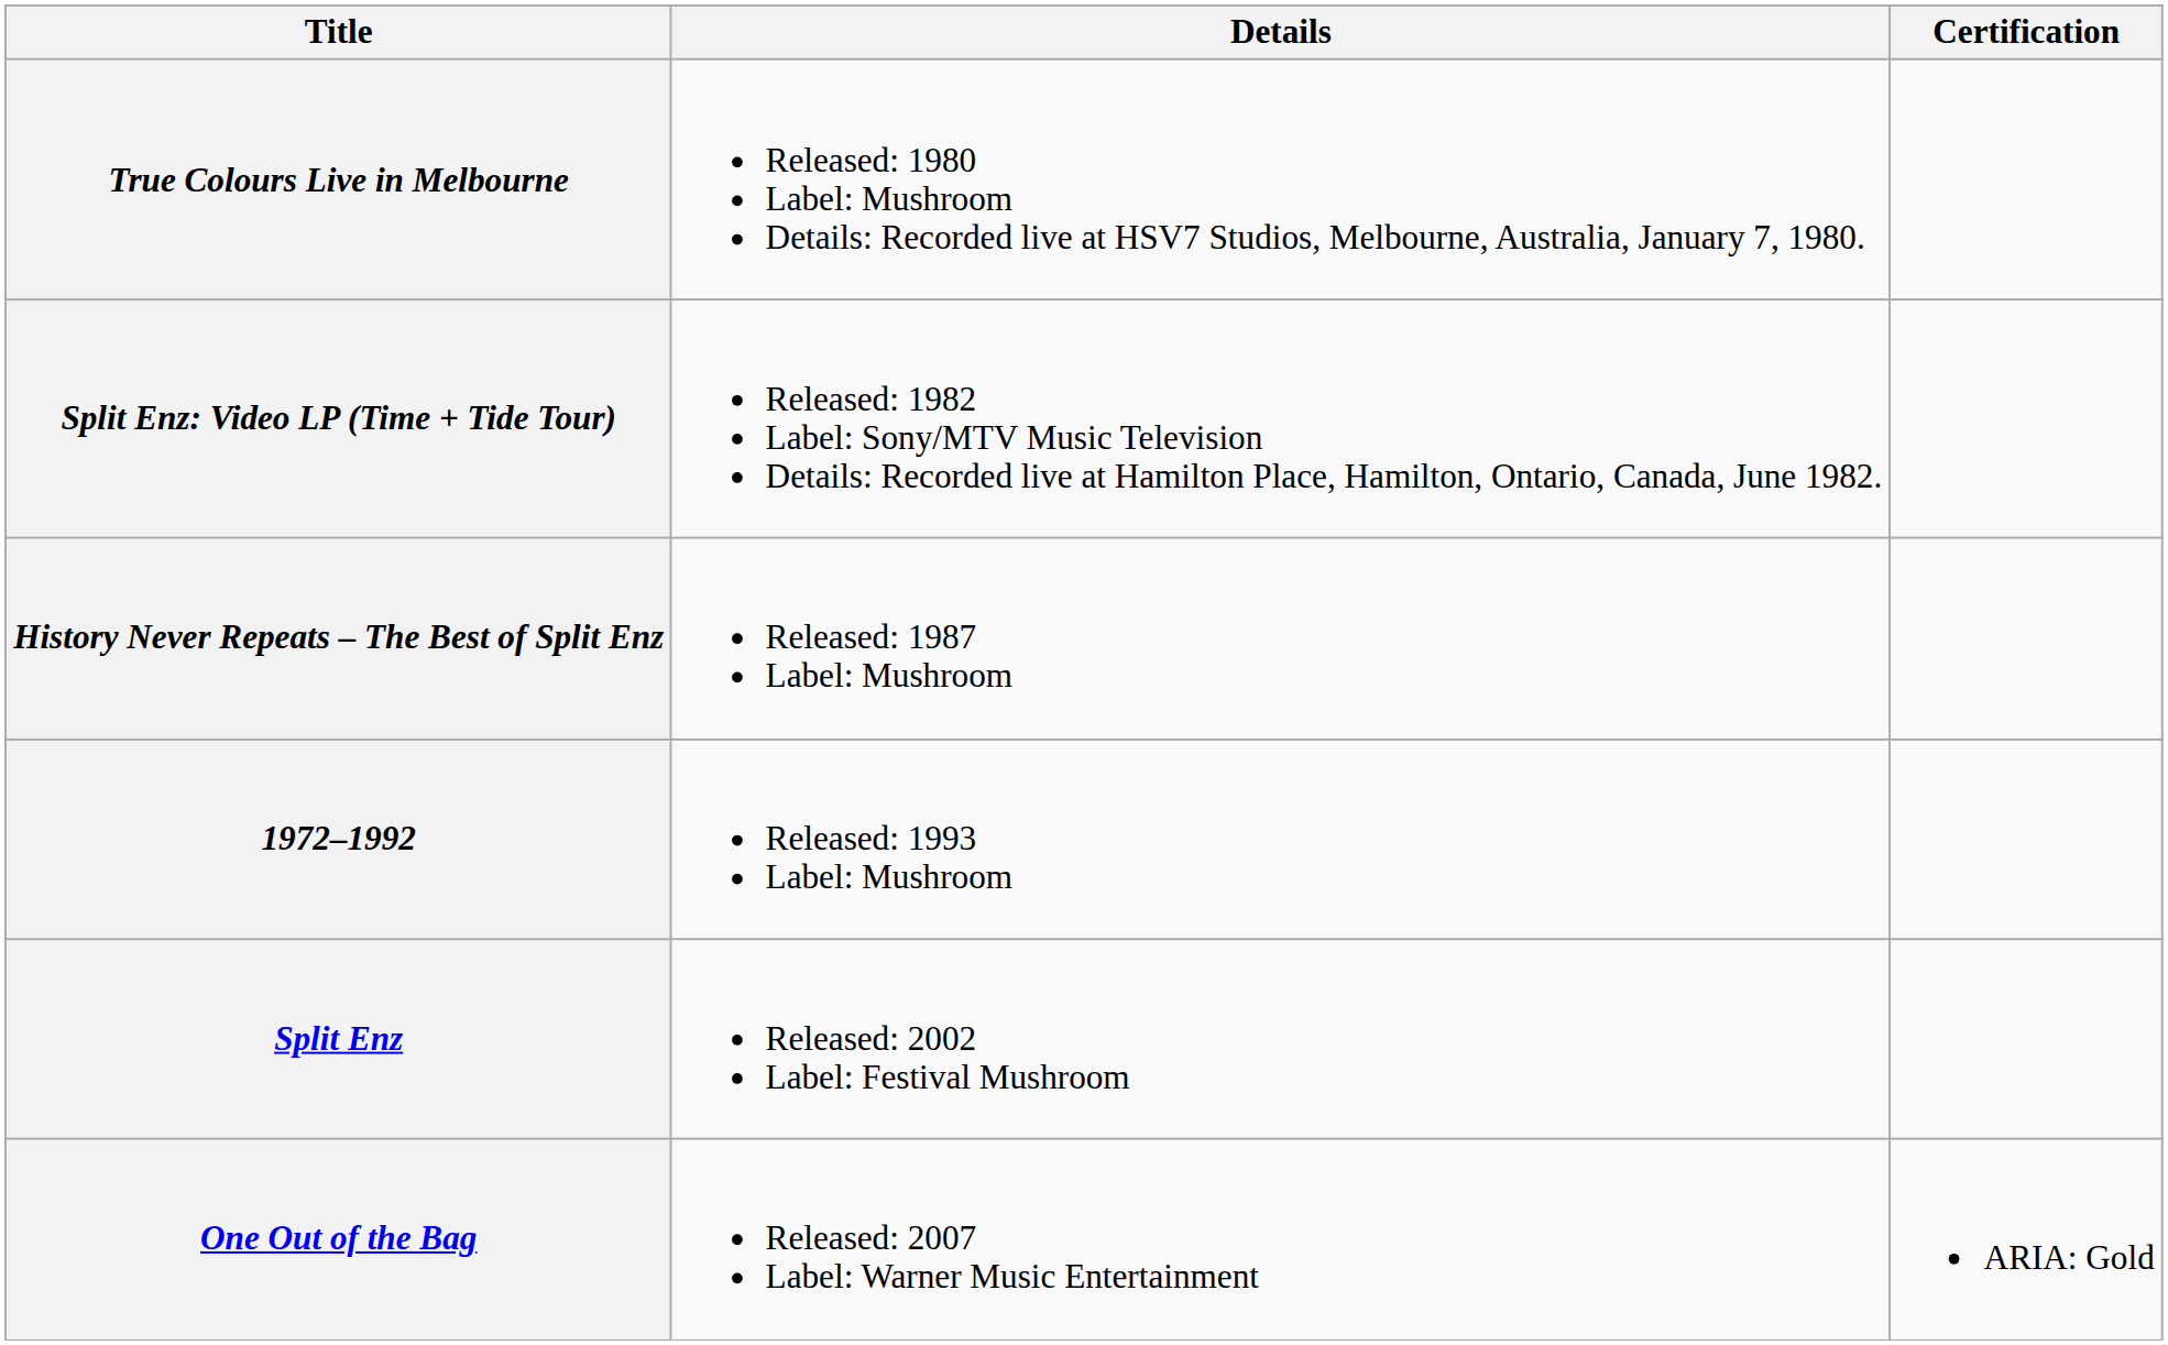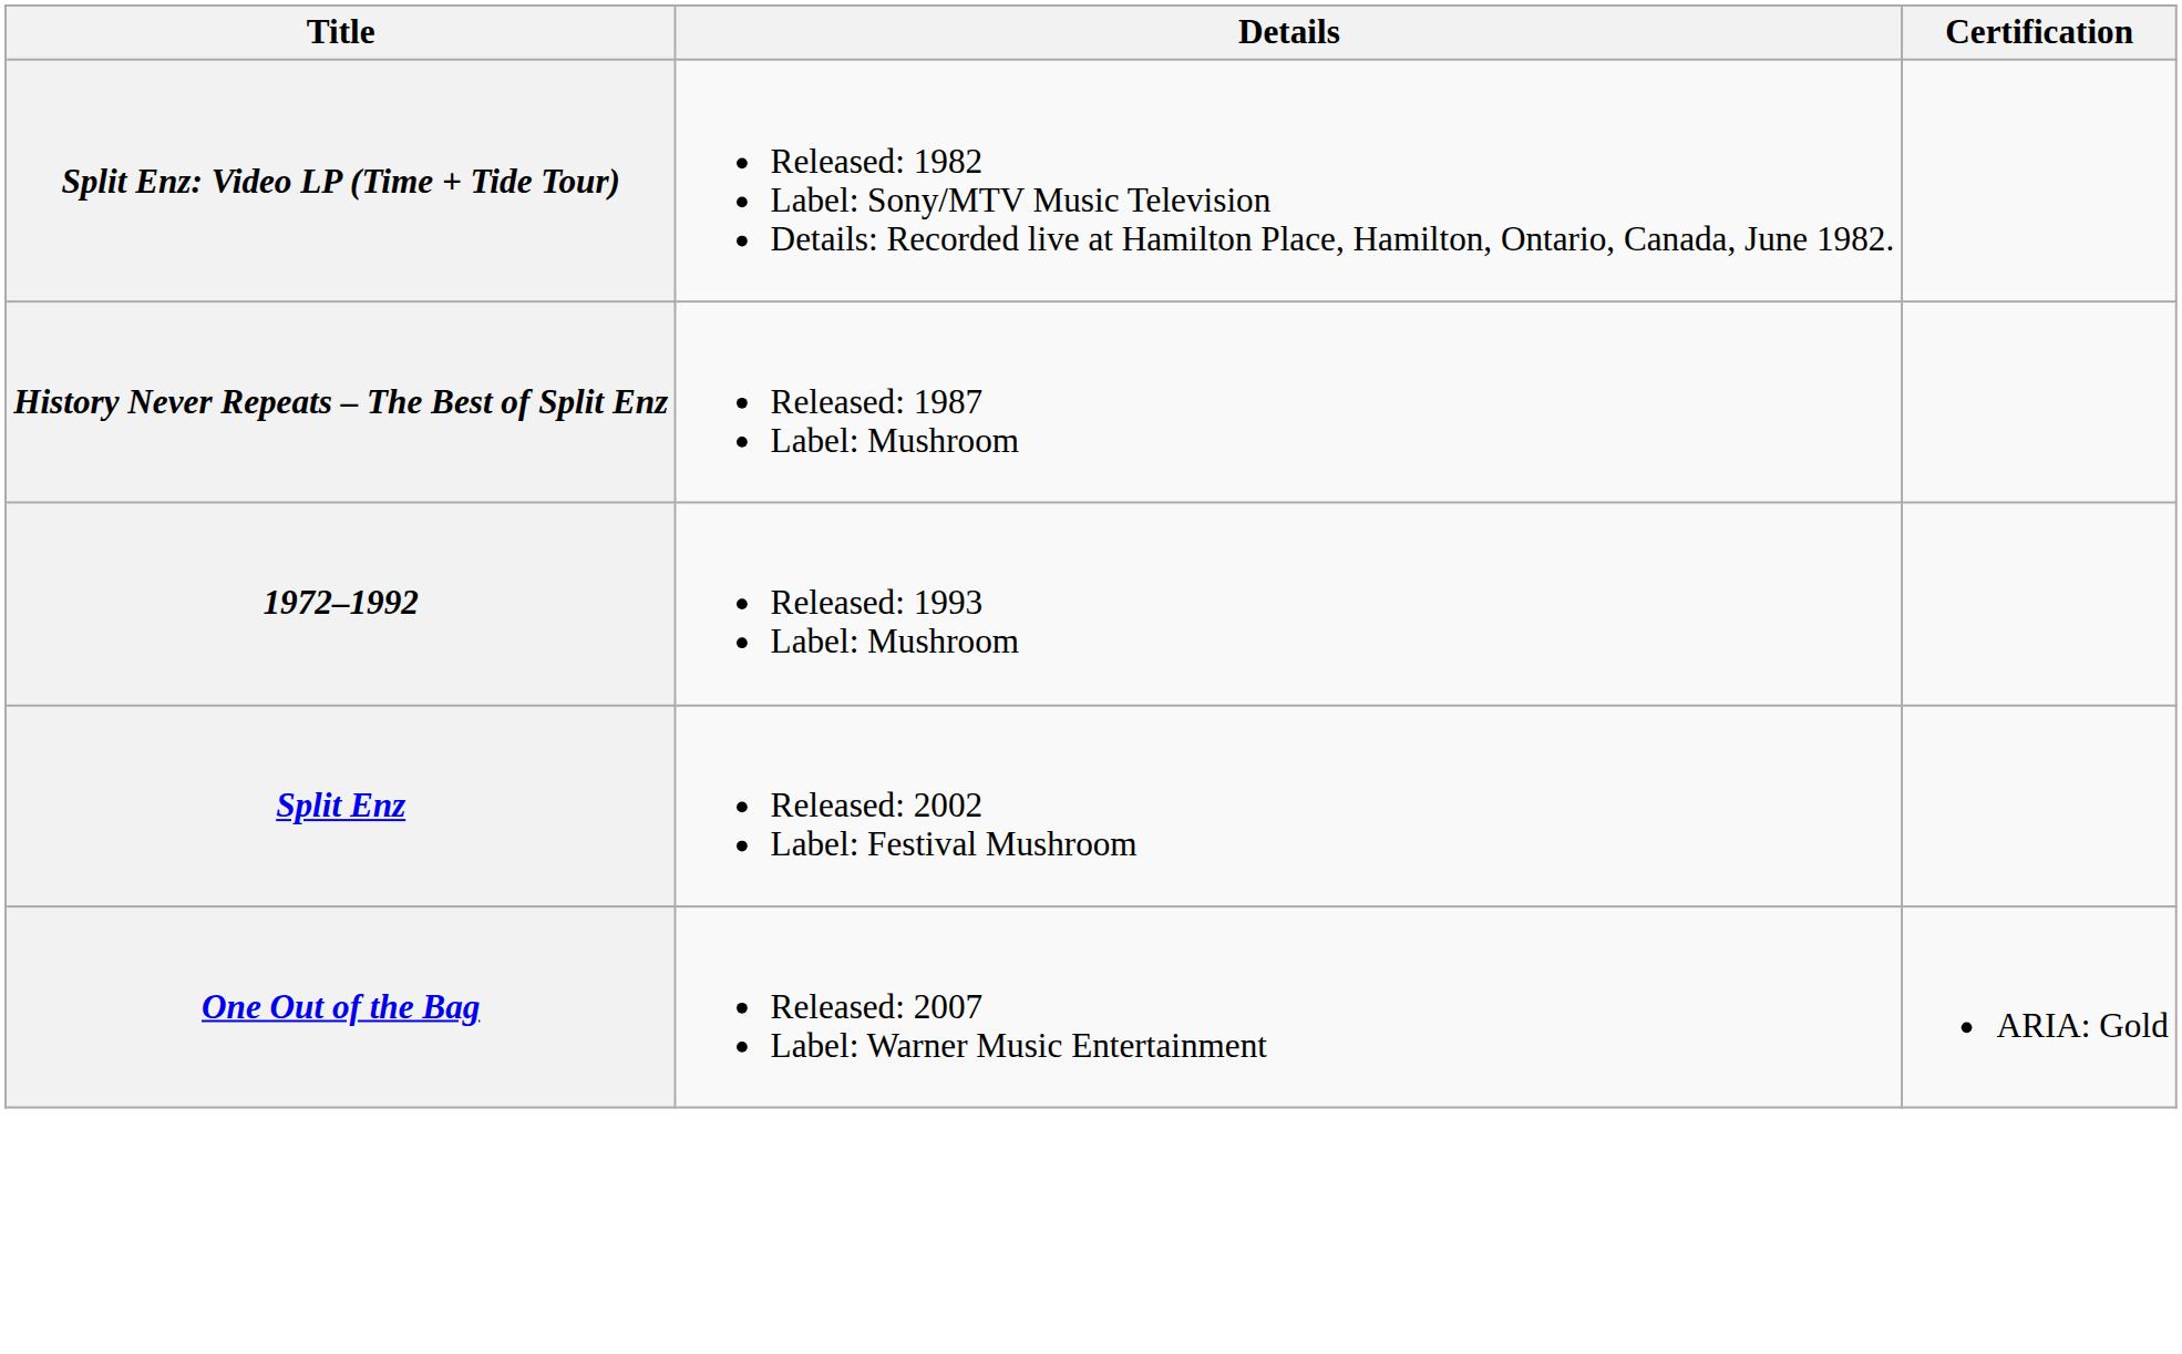 <table class="wikitable plainrowheaders">
 <tr>
 <th scope="col">Title</th>
 <th scope="col">Details</th>
 <th scope="col">Certification</th>
-</tr>
-<tr>
-<th scope="row"><em>True Colours Live in Melbourne</em></th>
-<td><br><ul><li>Released: 1980</li><li>Label: Mushroom</li><li>Details: Recorded live at HSV7 Studios, Melbourne, Australia, January 7, 1980.</li></ul></td>
-<td></td>
 </tr>
 <tr>
 <th scope="row"><em>Split Enz: Video LP (Time + Tide Tour)</em></th>
 <td><br><ul><li>Released: 1982</li><li>Label: Sony/MTV Music Television</li><li>Details: Recorded live at Hamilton Place, Hamilton, Ontario, Canada, June 1982.</li></ul></td>
 <td></td>
 </tr>
 <tr>
 <th scope="row"><em>History Never Repeats – The Best of Split Enz</em></th>
 <td><br><ul><li>Released: 1987</li><li>Label: Mushroom</li></ul></td>
 <td></td>
 </tr>
 <tr>
 <th scope="row"><em>1972–1992</em></th>
 <td><br><ul><li>Released: 1993</li><li>Label: Mushroom</li></ul></td>
 <td></td>
 </tr>
 <tr>
 <th scope="row"><em><a href='#'>Split Enz</a></em></th>
 <td><br><ul><li>Released: 2002</li><li>Label: Festival Mushroom</li></ul></td>
 <td></td>
 </tr>
 <tr>
 <th scope="row"><em><a href='#'>One Out of the Bag</a></em></th>
 <td><br><ul><li>Released: 2007</li><li>Label: Warner Music Entertainment</li></ul></td>
 <td><br><ul><li>ARIA: Gold</li></ul></td>
 </tr>
 </table>
